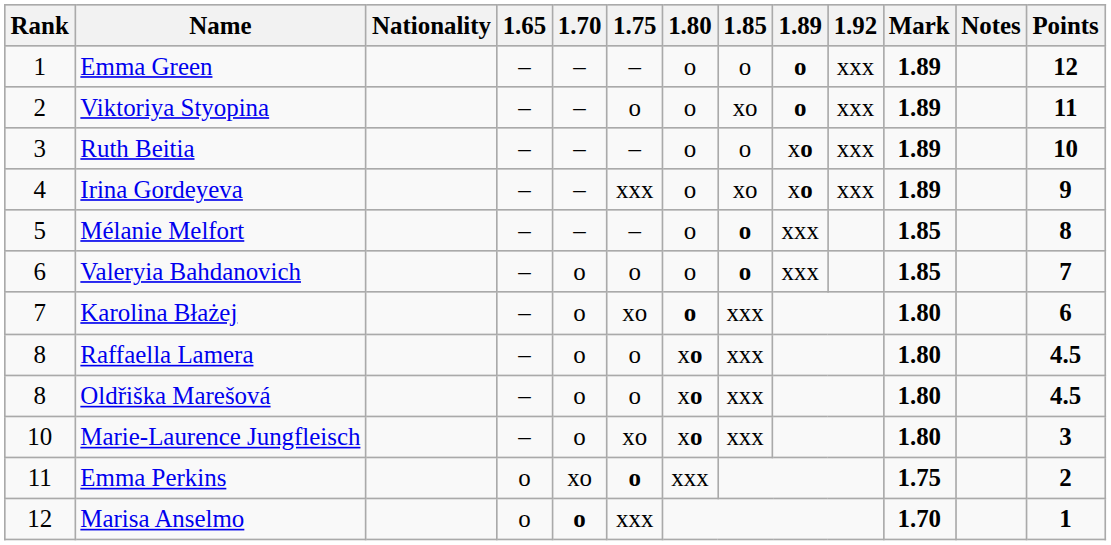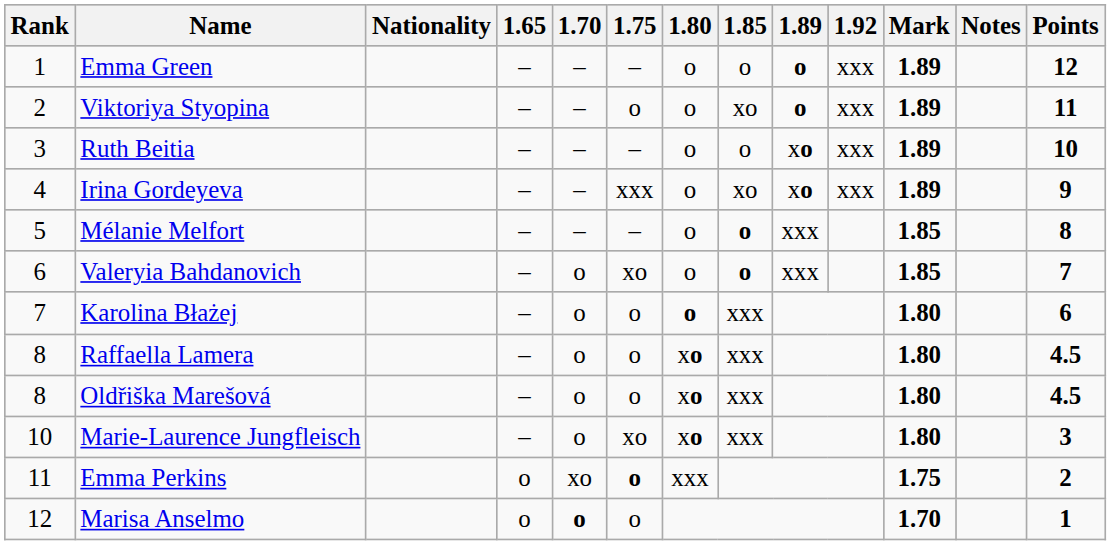 <table class="wikitable sortable" style="text-align:center;font-size:95%">
 <tr>
 <th>Rank</th>
 <th>Name</th>
 <th>Nationality</th>
 <th>1.65</th>
 <th>1.70</th>
 <th>1.75</th>
 <th>1.80</th>
 <th>1.85</th>
 <th>1.89</th>
 <th>1.92</th>
 <th>Mark</th>
 <th>Notes</th>
 <th>Points</th>
 </tr>
 <tr>
 <td>1</td>
 <td align=left><a href='#'>Emma Green</a></td>
 <td align=left></td>
 <td>–</td>
 <td>–</td>
 <td>–</td>
 <td>o</td>
 <td>o</td>
 <td><strong>o</strong></td>
 <td>xxx</td>
 <td><strong>1.89</strong></td>
 <td></td>
 <td><strong>12</strong></td>
 </tr>
 <tr>
 <td>2</td>
 <td align=left><a href='#'>Viktoriya Styopina</a></td>
 <td align=left></td>
 <td>–</td>
 <td>–</td>
 <td>o</td>
 <td>o</td>
 <td>xo</td>
 <td><strong>o</strong></td>
 <td>xxx</td>
 <td><strong>1.89</strong></td>
 <td></td>
 <td><strong>11</strong></td>
 </tr>
 <tr>
 <td>3</td>
 <td align=left><a href='#'>Ruth Beitia</a></td>
 <td align=left></td>
 <td>–</td>
 <td>–</td>
 <td>–</td>
 <td>o</td>
 <td>o</td>
 <td>x<strong>o</strong></td>
 <td>xxx</td>
 <td><strong>1.89</strong></td>
 <td></td>
 <td><strong>10</strong></td>
 </tr>
 <tr>
 <td>4</td>
 <td align=left><a href='#'>Irina Gordeyeva</a></td>
 <td align=left></td>
 <td>–</td>
 <td>–</td>
 <td>xxx</td>
 <td>o</td>
 <td>xo</td>
 <td>x<strong>o</strong></td>
 <td>xxx</td>
 <td><strong>1.89</strong></td>
 <td></td>
 <td><strong>9</strong></td>
 </tr>
 <tr>
 <td>5</td>
 <td align=left><a href='#'>Mélanie Melfort</a></td>
 <td align=left></td>
 <td>–</td>
 <td>–</td>
 <td>–</td>
 <td>o</td>
 <td><strong>o</strong></td>
 <td>xxx</td>
 <td></td>
 <td><strong>1.85</strong></td>
 <td></td>
 <td><strong>8</strong></td>
 </tr>
 <tr>
 <td>6</td>
 <td align=left><a href='#'>Valeryia Bahdanovich</a></td>
 <td align=left></td>
 <td>–</td>
 <td>o</td>
-<td>o</td>
+<td>xo</td>
 <td>o</td>
 <td><strong>o</strong></td>
 <td>xxx</td>
 <td></td>
 <td><strong>1.85</strong></td>
 <td></td>
 <td><strong>7</strong></td>
 </tr>
 <tr>
 <td>7</td>
 <td align=left><a href='#'>Karolina Błażej</a></td>
 <td align=left></td>
 <td>–</td>
 <td>o</td>
-<td>xo</td>
+<td>o</td>
 <td><strong>o</strong></td>
 <td>xxx</td>
 <td colspan=2></td>
 <td><strong>1.80</strong></td>
 <td></td>
 <td><strong>6</strong></td>
 </tr>
 <tr>
 <td>8</td>
 <td align=left><a href='#'>Raffaella Lamera</a></td>
 <td align=left></td>
 <td>–</td>
 <td>o</td>
 <td>o</td>
 <td>x<strong>o</strong></td>
 <td>xxx</td>
 <td colspan=2></td>
 <td><strong>1.80</strong></td>
 <td></td>
 <td><strong>4.5</strong></td>
 </tr>
 <tr>
 <td>8</td>
 <td align=left><a href='#'>Oldřiška Marešová</a></td>
 <td align=left></td>
 <td>–</td>
 <td>o</td>
 <td>o</td>
 <td>x<strong>o</strong></td>
 <td>xxx</td>
 <td colspan=2></td>
 <td><strong>1.80</strong></td>
 <td></td>
 <td><strong>4.5</strong></td>
 </tr>
 <tr>
 <td>10</td>
 <td align=left><a href='#'>Marie-Laurence Jungfleisch</a></td>
 <td align=left></td>
 <td>–</td>
 <td>o</td>
 <td>xo</td>
 <td>x<strong>o</strong></td>
 <td>xxx</td>
 <td colspan=2></td>
 <td><strong>1.80</strong></td>
 <td></td>
 <td><strong>3</strong></td>
 </tr>
 <tr>
 <td>11</td>
 <td align=left><a href='#'>Emma Perkins</a></td>
 <td align=left></td>
 <td>o</td>
 <td>xo</td>
 <td><strong>o</strong></td>
 <td>xxx</td>
 <td colspan=3></td>
 <td><strong>1.75</strong></td>
 <td></td>
 <td><strong>2</strong></td>
 </tr>
 <tr>
 <td>12</td>
 <td align=left><a href='#'>Marisa Anselmo</a></td>
 <td align=left></td>
 <td>o</td>
 <td><strong>o</strong></td>
-<td>xxx</td>
+<td>o</td>
 <td colspan=4></td>
 <td><strong>1.70</strong></td>
 <td></td>
 <td><strong>1</strong></td>
 </tr>
 </table>
